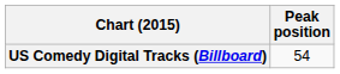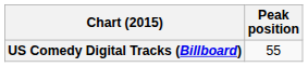 <table class="wikitable sortable plainrowheaders" style="text-align:center;">
 <tr>
 <th scope="col">Chart (2015)</th>
 <th scope="col">Peak<br>position</th>
 </tr>
 <tr>
 <th scope="row">US Comedy Digital Tracks (<em><a href='#'>Billboard</a></em>)</th>
-<td>54</td>
+<td>55</td>
 </tr>
 </table>
